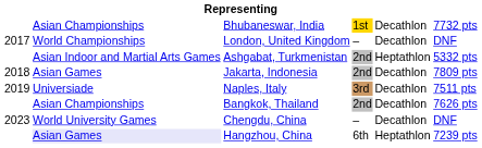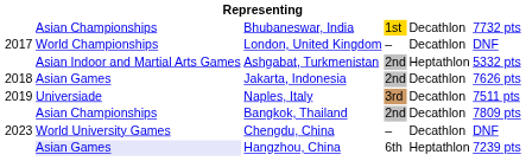 <table>
 <tr>
 <th colspan="6">Representing </th>
 </tr>
 <tr>
 <td rowspan=3>2017</td>
 <td><a href='#'>Asian Championships</a></td>
 <td><a href='#'>Bhubaneswar, India</a></td>
 <td bgcolor=gold>1st</td>
 <td>Decathlon</td>
 <td><a href='#'>7732 pts</a></td>
 </tr>
 <tr>
 <td><a href='#'>World Championships</a></td>
 <td><a href='#'>London, United Kingdom</a></td>
 <td>–</td>
 <td>Decathlon</td>
 <td><a href='#'>DNF</a></td>
 </tr>
 <tr>
 <td><a href='#'>Asian Indoor and Martial Arts Games</a></td>
 <td><a href='#'>Ashgabat, Turkmenistan</a></td>
 <td bgcolor=silver>2nd</td>
 <td>Heptathlon</td>
 <td><a href='#'>5332 pts</a></td>
 </tr>
 <tr>
 <td>2018</td>
 <td><a href='#'>Asian Games</a></td>
 <td><a href='#'>Jakarta, Indonesia</a></td>
 <td bgcolor=silver>2nd</td>
 <td>Decathlon</td>
-<td><a href='#'>7809 pts</a></td>
+<td><a href='#'>7626 pts</a></td>
 </tr>
 <tr>
 <td>2019</td>
 <td><a href='#'>Universiade</a></td>
 <td><a href='#'>Naples, Italy</a></td>
 <td bgcolor=cc9966>3rd</td>
 <td>Decathlon</td>
 <td><a href='#'>7511 pts</a></td>
 </tr>
 <tr>
 <td rowspan=3>2023</td>
 <td><a href='#'>Asian Championships</a></td>
 <td><a href='#'>Bangkok, Thailand</a></td>
 <td bgcolor=silver>2nd</td>
 <td>Decathlon</td>
-<td><a href='#'>7626 pts</a></td>
+<td><a href='#'>7809 pts</a></td>
 </tr>
 <tr>
 <td><a href='#'>World University Games</a></td>
 <td><a href='#'>Chengdu, China</a></td>
 <td>–</td>
 <td>Decathlon</td>
 <td><a href='#'>DNF</a></td>
 </tr>
 <tr>
 <td style="background: lavender;"><a href='#'>Asian Games</a></td>
 <td><a href='#'>Hangzhou, China</a></td>
 <td>6th</td>
 <td>Heptathlon</td>
 <td><a href='#'>7239 pts</a></td>
 </tr>
 </table>
